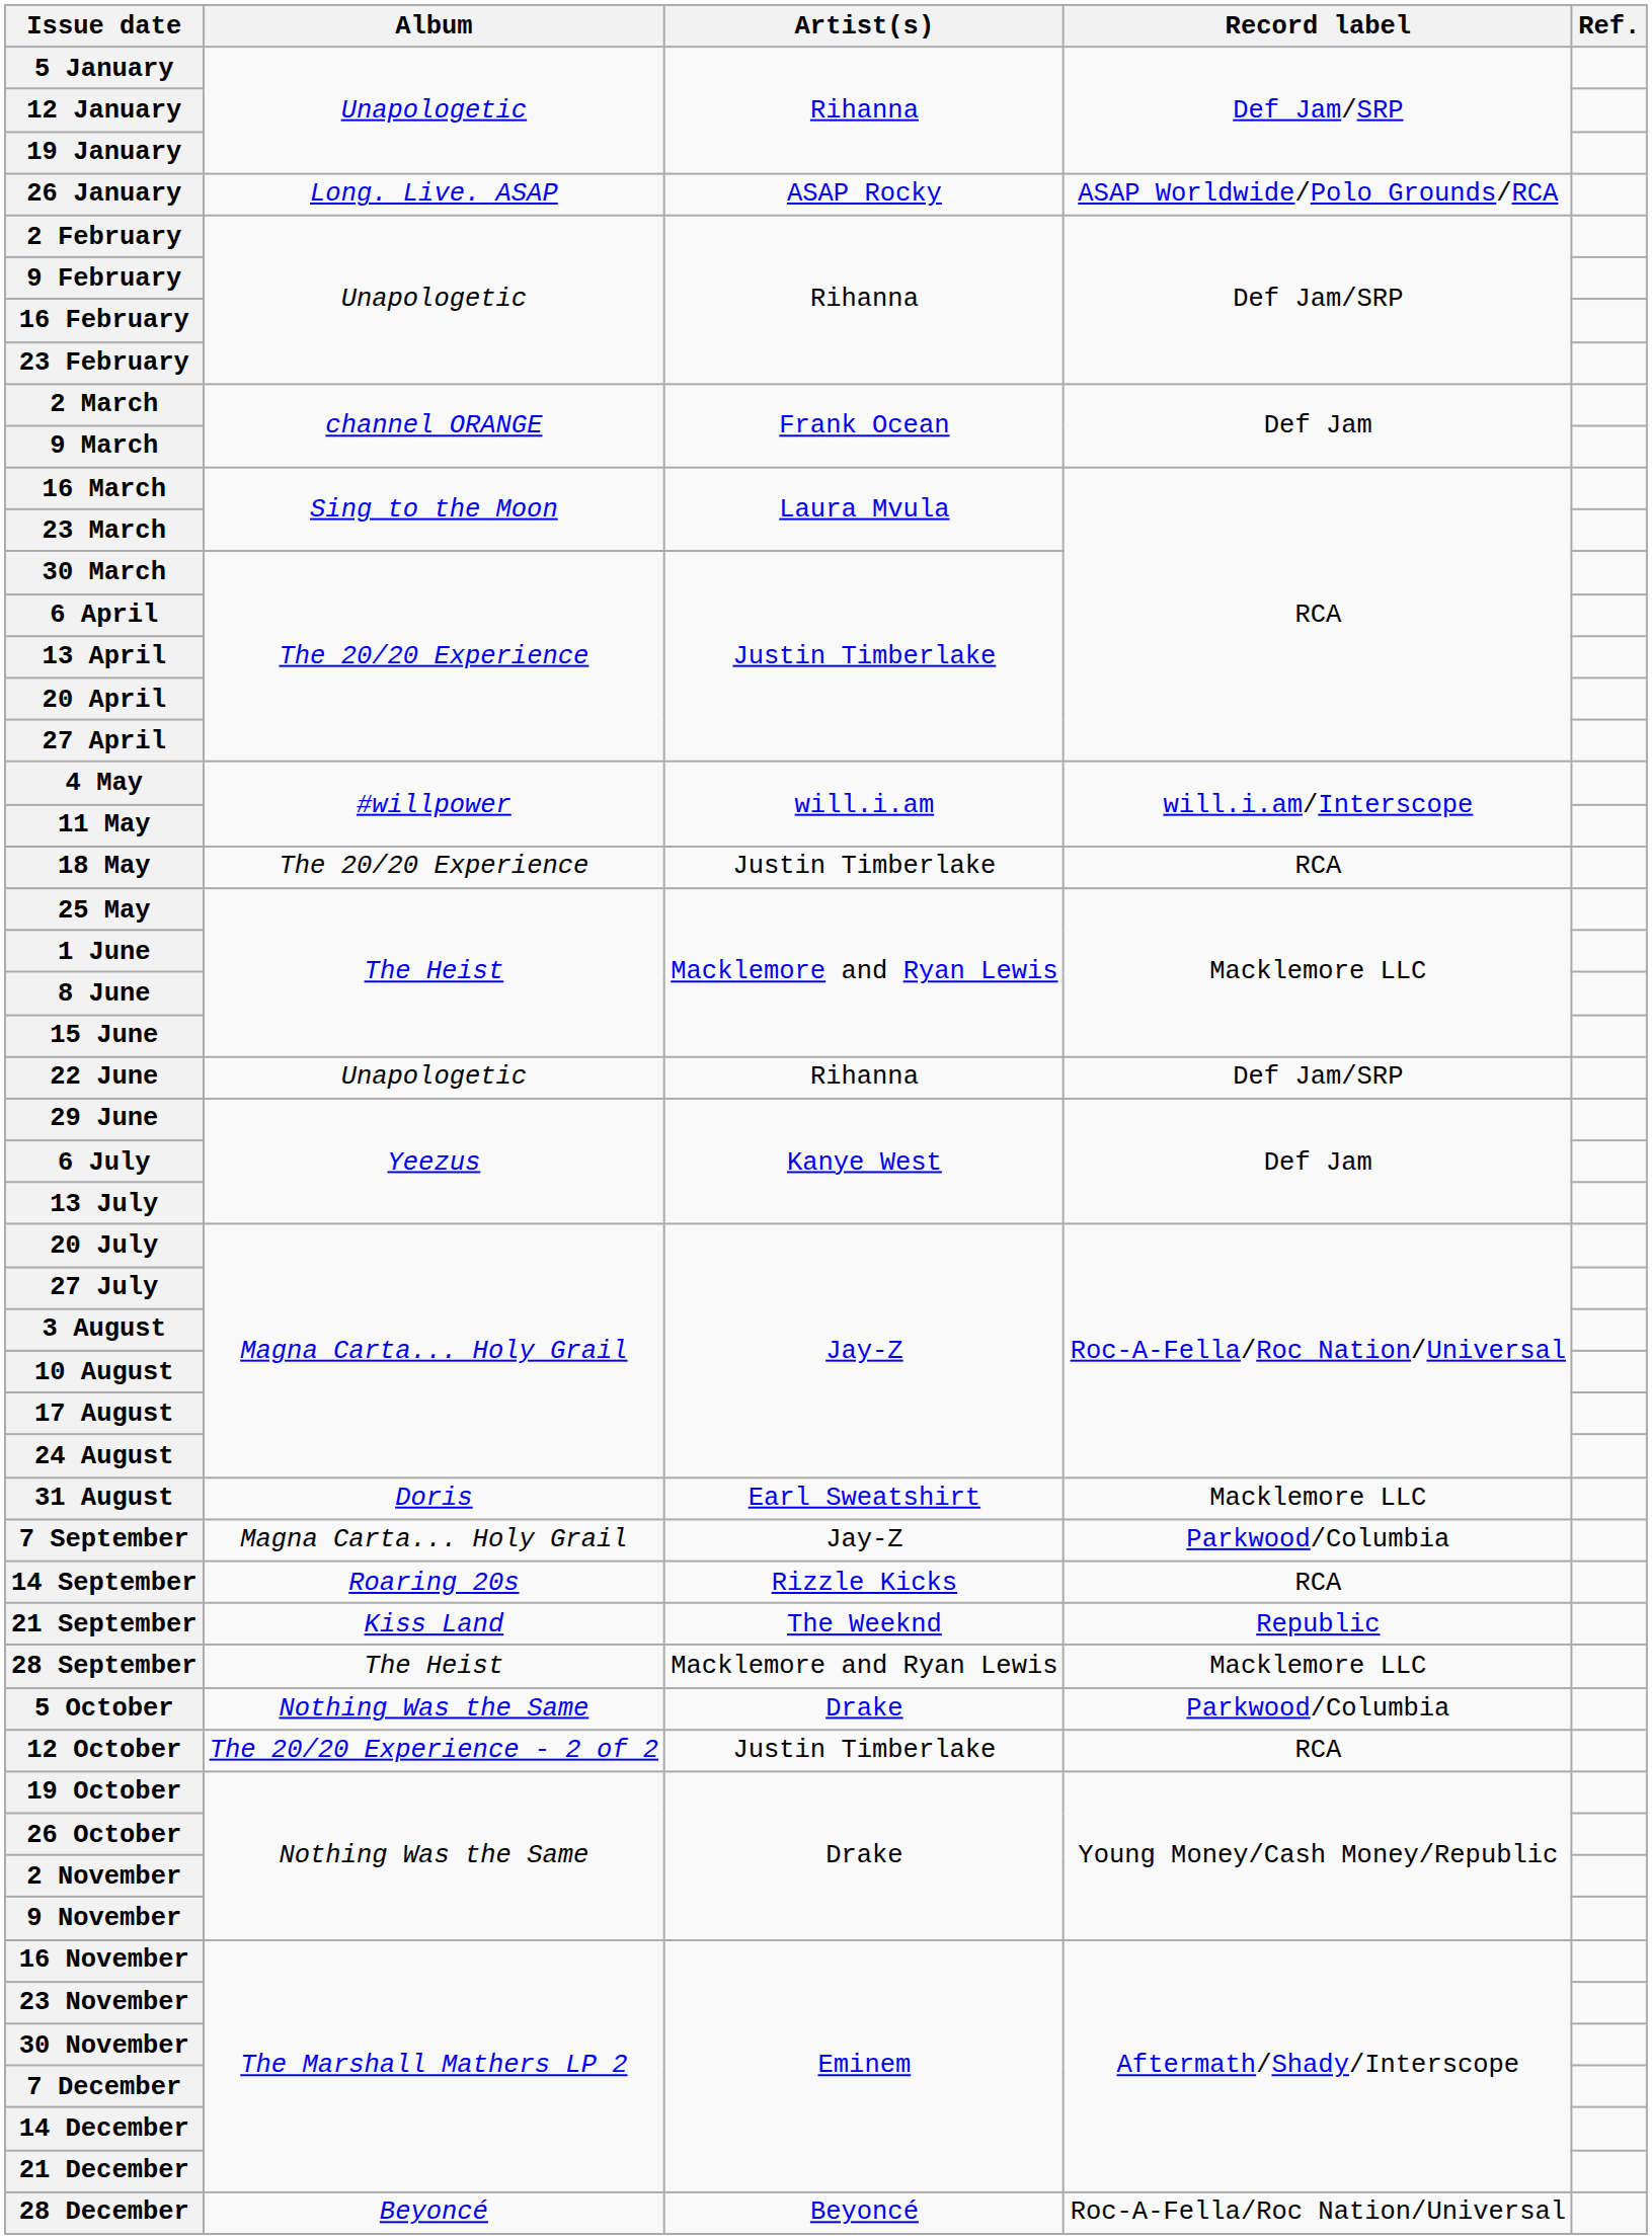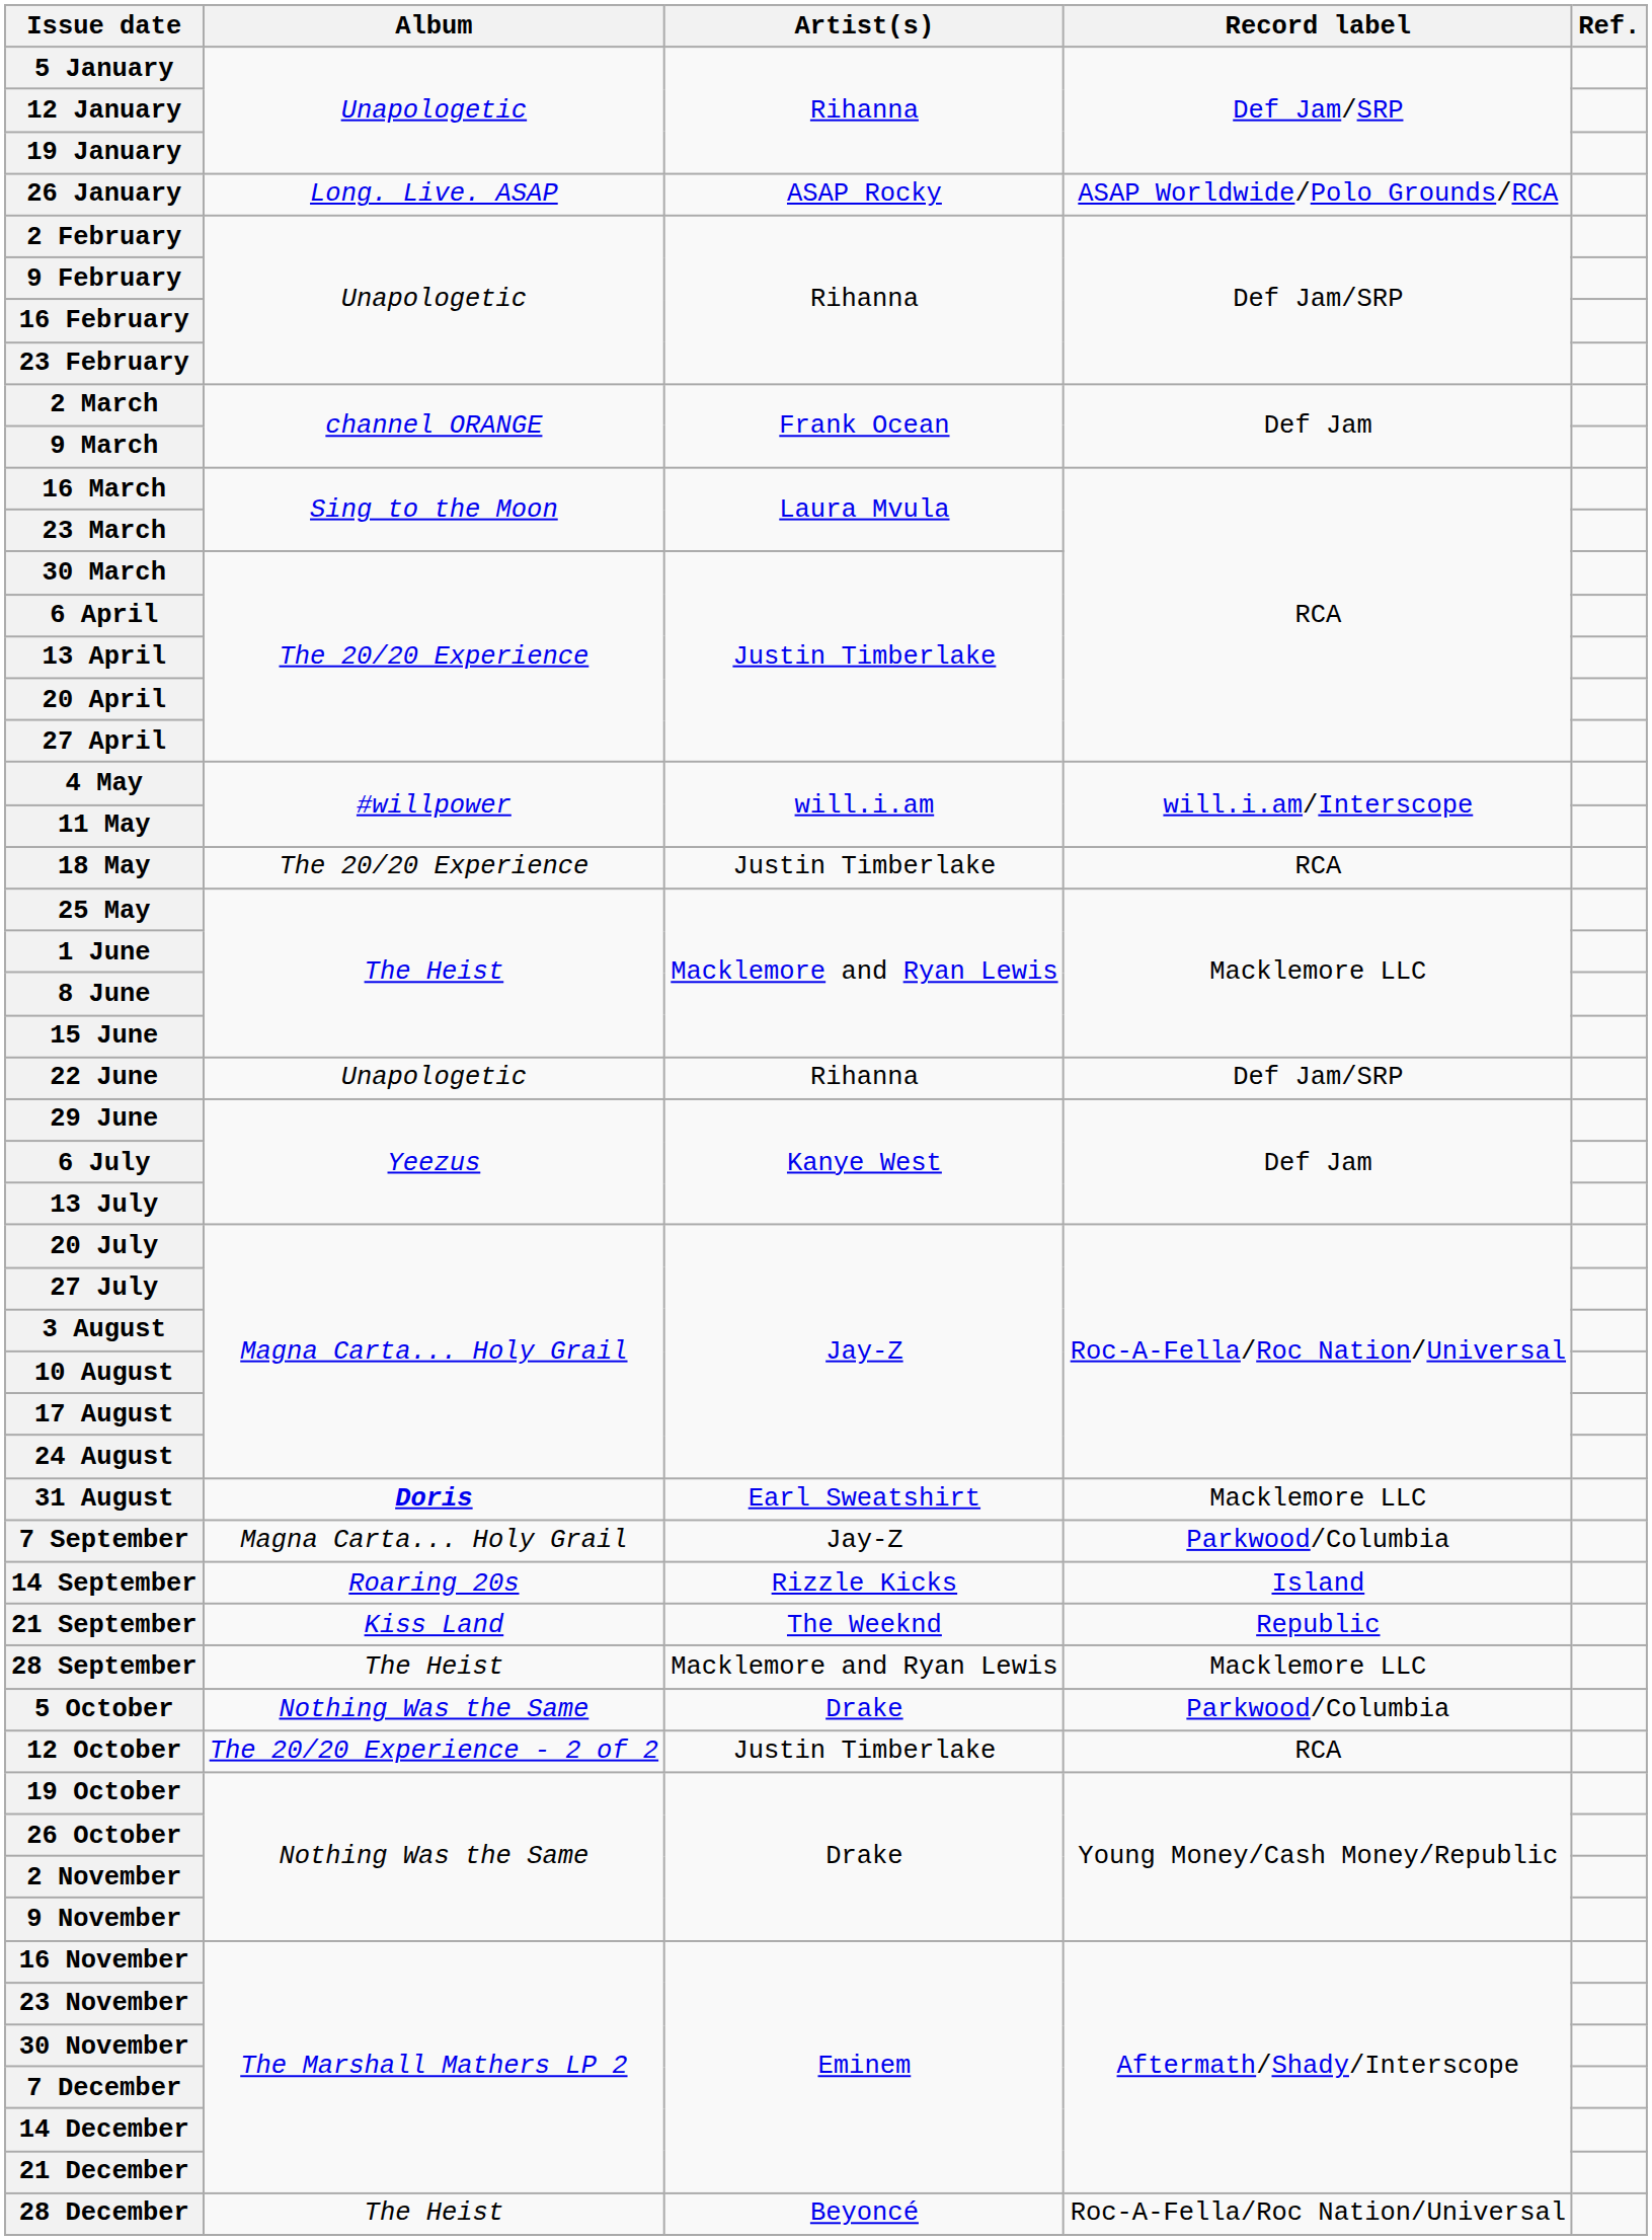 <table class="wikitable plainrowheaders">
 <tr>
 <th scope=col>Issue date</th>
 <th scope=col>Album</th>
 <th scope=col>Artist(s)</th>
 <th scope=col>Record label</th>
 <th scope=col>Ref.</th>
 </tr>
 <tr>
 <th scope=row>5 January</th>
 <td align=center rowspan=3><em><a href='#'>Unapologetic</a></em></td>
 <td align=center rowspan=3><a href='#'>Rihanna</a></td>
 <td align=center rowspan=3><a href='#'>Def Jam</a>/<a href='#'>SRP</a></td>
 <td align=center></td>
 </tr>
 <tr>
 <th scope=row>12 January</th>
 <td align=center></td>
 </tr>
 <tr>
 <th scope=row>19 January</th>
 <td align=center></td>
 </tr>
 <tr>
 <th scope=row>26 January</th>
 <td align=center><em><a href='#'>Long. Live. ASAP</a></em></td>
 <td align=center><a href='#'>ASAP Rocky</a></td>
 <td align=center><a href='#'>ASAP Worldwide</a>/<a href='#'>Polo Grounds</a>/<a href='#'>RCA</a></td>
 <td align=center></td>
 </tr>
 <tr>
 <th scope=row>2 February</th>
 <td align=center rowspan=4><em>Unapologetic</em></td>
 <td align=center rowspan=4>Rihanna</td>
 <td align=center rowspan=4>Def Jam/SRP</td>
 <td align=center></td>
 </tr>
 <tr>
 <th scope=row>9 February</th>
 <td align=center></td>
 </tr>
 <tr>
 <th scope=row>16 February</th>
 <td align=center></td>
 </tr>
 <tr>
 <th scope=row>23 February</th>
 <td align=center></td>
 </tr>
 <tr>
 <th scope=row>2 March</th>
 <td align=center rowspan=2><em><a href='#'>channel ORANGE</a></em></td>
 <td align=center rowspan=2><a href='#'>Frank Ocean</a></td>
 <td align=center rowspan=2>Def Jam</td>
 <td align=center></td>
 </tr>
 <tr>
 <th scope=row>9 March</th>
 <td align=center></td>
 </tr>
 <tr>
 <th scope=row>16 March</th>
 <td align=center rowspan=2><em><a href='#'>Sing to the Moon</a></em></td>
 <td align=center rowspan=2><a href='#'>Laura Mvula</a></td>
 <td align=center rowspan=7>RCA</td>
 <td align=center></td>
 </tr>
 <tr>
 <th scope=row>23 March</th>
 <td align=center></td>
 </tr>
 <tr>
 <th scope=row>30 March </th>
 <td align=center rowspan=5><em><a href='#'>The 20/20 Experience</a></em></td>
 <td align=center rowspan=5><a href='#'>Justin Timberlake</a></td>
 <td align=center></td>
 </tr>
 <tr>
 <th scope=row>6 April </th>
 <td align=center></td>
 </tr>
 <tr>
 <th scope=row>13 April </th>
 <td align=center></td>
 </tr>
 <tr>
 <th scope=row>20 April </th>
 <td align=center></td>
 </tr>
 <tr>
 <th scope=row>27 April</th>
 <td align=center></td>
 </tr>
 <tr>
 <th scope=row>4 May </th>
 <td align=center rowspan=2><em><a href='#'>#willpower</a></em></td>
 <td align=center rowspan=2><a href='#'>will.i.am</a></td>
 <td align=center rowspan=2><a href='#'>will.i.am</a>/<a href='#'>Interscope</a></td>
 <td align=center></td>
 </tr>
 <tr>
 <th scope=row>11 May</th>
 <td align=center></td>
 </tr>
 <tr>
 <th scope=row>18 May</th>
 <td align=center><em>The 20/20 Experience</em></td>
 <td align=center>Justin Timberlake</td>
 <td align=center>RCA</td>
 <td align=center></td>
 </tr>
 <tr>
 <th scope=row>25 May </th>
 <td rowspan="4" align=center><em><a href='#'>The Heist</a></em></td>
 <td rowspan="4" align=center><a href='#'>Macklemore</a> and <a href='#'>Ryan Lewis</a></td>
 <td rowspan="4" align=center>Macklemore LLC</td>
 <td align=center></td>
 </tr>
 <tr>
 <th scope=row>1 June </th>
 <td align=center></td>
 </tr>
 <tr>
 <th scope=row>8 June </th>
 <td align=center></td>
 </tr>
 <tr>
 <th scope=row>15 June </th>
 <td align=center></td>
 </tr>
 <tr>
 <th scope=row>22 June</th>
 <td align=center><em>Unapologetic</em></td>
 <td align=center>Rihanna</td>
 <td align=center>Def Jam/SRP</td>
 <td align=center></td>
 </tr>
 <tr>
 <th scope=row>29 June </th>
 <td align=center rowspan="3"><em><a href='#'>Yeezus</a></em></td>
 <td align=center rowspan="3"><a href='#'>Kanye West</a></td>
 <td align=center rowspan="3">Def Jam</td>
 <td align=center></td>
 </tr>
 <tr>
 <th scope=row>6 July</th>
 <td align=center></td>
 </tr>
 <tr>
 <th scope=row>13 July</th>
 <td align=center></td>
 </tr>
 <tr>
 <th scope=row>20 July </th>
 <td align=center rowspan="6"><em><a href='#'>Magna Carta... Holy Grail</a></em></td>
 <td align=center rowspan="6"><a href='#'>Jay-Z</a></td>
 <td align=center rowspan="6"><a href='#'>Roc-A-Fella</a>/<a href='#'>Roc Nation</a>/<a href='#'>Universal</a></td>
 <td align=center></td>
 </tr>
 <tr>
 <th scope=row>27 July</th>
 <td align=center></td>
 </tr>
 <tr>
 <th scope=row>3 August</th>
 <td align=center></td>
 </tr>
 <tr>
 <th scope=row>10 August</th>
 <td align=center></td>
 </tr>
 <tr>
 <th scope=row>17 August </th>
 <td align=center></td>
 </tr>
 <tr>
 <th scope=row>24 August </th>
 <td align=center></td>
 </tr>
 <tr>
 <th scope=row>31 August</th>
-<td align=center><em><a href='#'>Doris</a></em></td>
+<td align=center><strong><em><a href='#'>Doris</a></em></strong></td>
 <td align=center><a href='#'>Earl Sweatshirt</a></td>
 <td rowspan="1" align=center>Macklemore LLC</td>
 <td align=center></td>
 </tr>
 <tr>
 <th scope=row>7 September</th>
 <td align=center><em>Magna Carta... Holy Grail</em></td>
 <td align=center>Jay-Z</td>
 <td align="center"><a href='#'>Parkwood</a>/Columbia</td>
 <td align=center></td>
 </tr>
 <tr>
 <th scope=row>14 September </th>
 <td align=center><em><a href='#'>Roaring 20s</a></em></td>
 <td align=center><a href='#'>Rizzle Kicks</a></td>
-<td align="center">RCA</td>
+<td align=center><a href='#'>Island</a></td>
 <td align=center></td>
 </tr>
 <tr>
 <th scope=row>21 September</th>
 <td align=center><em><a href='#'>Kiss Land</a></em></td>
 <td align=center><a href='#'>The Weeknd</a></td>
 <td align=center><a href='#'>Republic</a></td>
 <td align=center></td>
 </tr>
 <tr>
 <th scope=row>28 September</th>
 <td rowspan="1" align=center><em>The Heist</em></td>
 <td rowspan="1" align=center>Macklemore and Ryan Lewis</td>
 <td rowspan="1" align=center>Macklemore LLC</td>
 <td align=center></td>
 </tr>
 <tr>
 <th scope="row">5 October</th>
 <td align="center"><em><a href='#'>Nothing Was the Same</a></em></td>
 <td align="center"><a href='#'>Drake</a></td>
 <td align="center"><a href='#'>Parkwood</a>/Columbia</td>
 <td align=center></td>
 </tr>
 <tr>
 <th scope="row">12 October</th>
 <td align="center"><em><a href='#'>The 20/20 Experience - 2 of 2</a></em></td>
 <td align="center">Justin Timberlake</td>
 <td align="center">RCA</td>
 <td align=center></td>
 </tr>
 <tr>
 <th scope="row">19 October</th>
 <td align="center" rowspan="4"><em>Nothing Was the Same</em></td>
 <td align="center" rowspan="4">Drake</td>
 <td align="center" rowspan="4">Young Money/Cash Money/Republic</td>
 <td align=center></td>
 </tr>
 <tr>
 <th scope="row">26 October</th>
 <td align=center></td>
 </tr>
 <tr>
 <th scope="row">2 November</th>
 <td align=center></td>
 </tr>
 <tr>
 <th scope="row">9 November</th>
 <td align=center></td>
 </tr>
 <tr>
 <th scope="row">16 November </th>
 <td align="center" rowspan="6"><em><a href='#'>The Marshall Mathers LP 2</a></em></td>
 <td align="center" rowspan="6"><a href='#'>Eminem</a></td>
 <td align="center" rowspan="6"><a href='#'>Aftermath</a>/<a href='#'>Shady</a>/Interscope</td>
 <td align=center></td>
 </tr>
 <tr>
 <th scope="row">23 November </th>
 <td align=center></td>
 </tr>
 <tr>
 <th scope="row">30 November </th>
 <td align=center></td>
 </tr>
 <tr>
 <th scope="row">7 December </th>
 <td align=center></td>
 </tr>
 <tr>
 <th scope="row">14 December </th>
 <td align=center></td>
 </tr>
 <tr>
 <th scope="row">21 December</th>
 <td align=center></td>
 </tr>
 <tr>
 <th scope="row">28 December</th>
-<td align="center"><em><a href='#'>Beyoncé</a></em></td>
+<td rowspan="1" align=center><em>The Heist</em></td>
 <td align="center"><a href='#'>Beyoncé</a></td>
 <td align=center>Roc-A-Fella/Roc Nation/Universal</td>
 <td align=center></td>
 </tr>
 <tr>
 </tr>
 </table>
